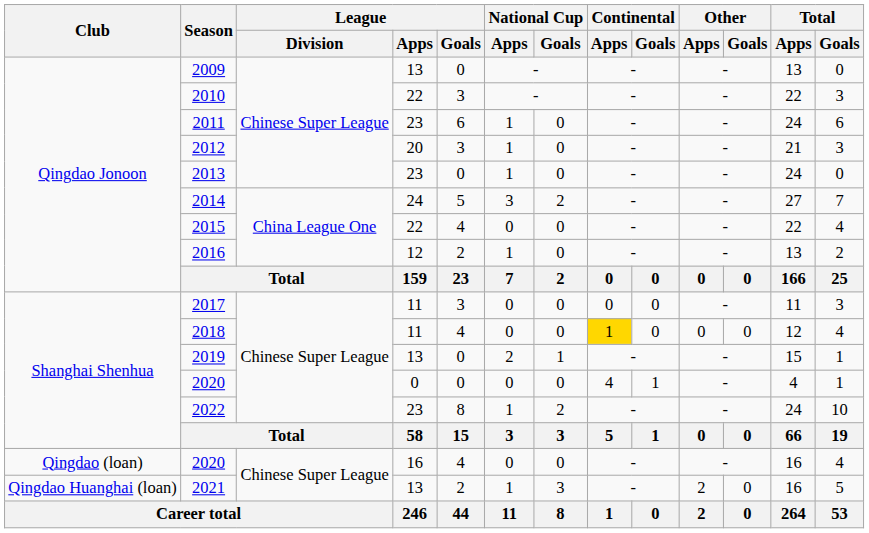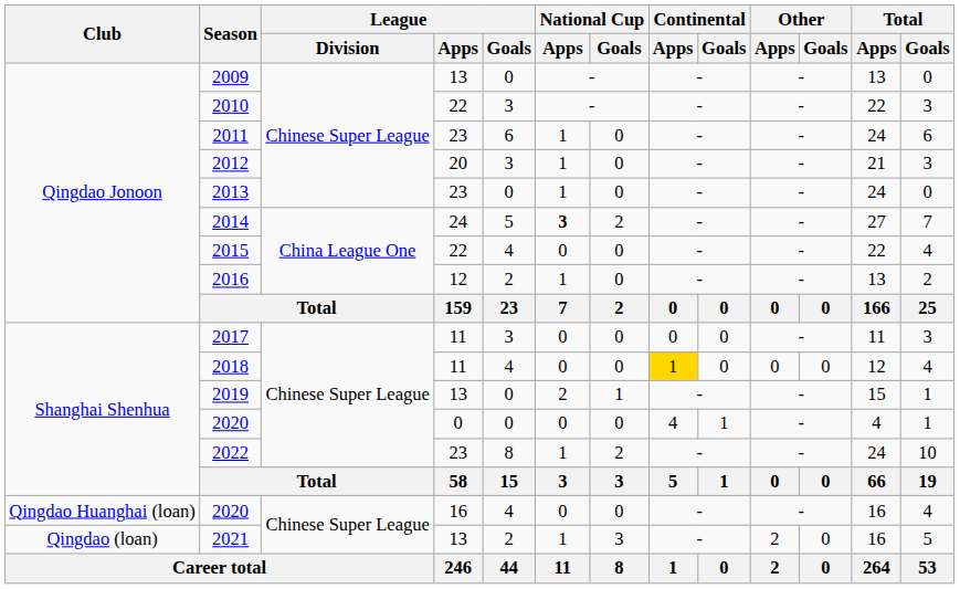 <table class="wikitable" style="text-align: center">
 <tr>
 <th rowspan="2">Club</th>
 <th rowspan="2">Season</th>
 <th colspan="3">League</th>
 <th colspan="2">National Cup</th>
 <th colspan="2">Continental</th>
 <th colspan="2">Other</th>
 <th colspan="2">Total</th>
 </tr>
 <tr>
 <th>Division</th>
 <th>Apps</th>
 <th>Goals</th>
 <th>Apps</th>
 <th>Goals</th>
 <th>Apps</th>
 <th>Goals</th>
 <th>Apps</th>
 <th>Goals</th>
 <th>Apps</th>
 <th>Goals</th>
 </tr>
 <tr>
 <td rowspan="9"><a href='#'>Qingdao Jonoon</a></td>
 <td><a href='#'>2009</a></td>
 <td rowspan="5"><a href='#'>Chinese Super League</a></td>
 <td>13</td>
 <td>0</td>
 <td colspan="2">-</td>
 <td colspan="2">-</td>
 <td colspan="2">-</td>
 <td>13</td>
 <td>0</td>
 </tr>
 <tr>
 <td><a href='#'>2010</a></td>
 <td>22</td>
 <td>3</td>
 <td colspan="2">-</td>
 <td colspan="2">-</td>
 <td colspan="2">-</td>
 <td>22</td>
 <td>3</td>
 </tr>
 <tr>
 <td><a href='#'>2011</a></td>
 <td>23</td>
 <td>6</td>
 <td>1</td>
 <td>0</td>
 <td colspan="2">-</td>
 <td colspan="2">-</td>
 <td>24</td>
 <td>6</td>
 </tr>
 <tr>
 <td><a href='#'>2012</a></td>
 <td>20</td>
 <td>3</td>
 <td>1</td>
 <td>0</td>
 <td colspan="2">-</td>
 <td colspan="2">-</td>
 <td>21</td>
 <td>3</td>
 </tr>
 <tr>
 <td><a href='#'>2013</a></td>
 <td>23</td>
 <td>0</td>
 <td>1</td>
 <td>0</td>
 <td colspan="2">-</td>
 <td colspan="2">-</td>
 <td>24</td>
 <td>0</td>
 </tr>
 <tr>
 <td><a href='#'>2014</a></td>
 <td rowspan="3"><a href='#'>China League One</a></td>
 <td>24</td>
 <td>5</td>
-<td>3</td>
+<td><strong>3</strong></td>
 <td>2</td>
 <td colspan="2">-</td>
 <td colspan="2">-</td>
 <td>27</td>
 <td>7</td>
 </tr>
 <tr>
 <td><a href='#'>2015</a></td>
 <td>22</td>
 <td>4</td>
 <td>0</td>
 <td>0</td>
 <td colspan="2">-</td>
 <td colspan="2">-</td>
 <td>22</td>
 <td>4</td>
 </tr>
 <tr>
 <td><a href='#'>2016</a></td>
 <td>12</td>
 <td>2</td>
 <td>1</td>
 <td>0</td>
 <td colspan="2">-</td>
 <td colspan="2">-</td>
 <td>13</td>
 <td>2</td>
 </tr>
 <tr>
 <th colspan="2"><strong>Total</strong></th>
 <th>159</th>
 <th>23</th>
 <th>7</th>
 <th>2</th>
 <th>0</th>
 <th>0</th>
 <th>0</th>
 <th>0</th>
 <th>166</th>
 <th>25</th>
 </tr>
 <tr>
 <td rowspan="6"><a href='#'>Shanghai Shenhua</a></td>
 <td><a href='#'>2017</a></td>
 <td rowspan="5">Chinese Super League</td>
 <td>11</td>
 <td>3</td>
 <td>0</td>
 <td>0</td>
 <td>0</td>
 <td>0</td>
 <td colspan="2">-</td>
 <td>11</td>
 <td>3</td>
 </tr>
 <tr>
 <td><a href='#'>2018</a></td>
 <td>11</td>
 <td>4</td>
 <td>0</td>
 <td>0</td>
 <td style="background: gold;">1</td>
 <td>0</td>
 <td>0</td>
 <td>0</td>
 <td>12</td>
 <td>4</td>
 </tr>
 <tr>
 <td><a href='#'>2019</a></td>
 <td>13</td>
 <td>0</td>
 <td>2</td>
 <td>1</td>
 <td colspan="2">-</td>
 <td colspan="2">-</td>
 <td>15</td>
 <td>1</td>
 </tr>
 <tr>
 <td><a href='#'>2020</a></td>
 <td>0</td>
 <td>0</td>
 <td>0</td>
 <td>0</td>
 <td>4</td>
 <td>1</td>
 <td colspan="2">-</td>
 <td>4</td>
 <td>1</td>
 </tr>
 <tr>
 <td><a href='#'>2022</a></td>
 <td>23</td>
 <td>8</td>
 <td>1</td>
 <td>2</td>
 <td colspan="2">-</td>
 <td colspan="2">-</td>
 <td>24</td>
 <td>10</td>
 </tr>
 <tr>
 <th colspan="2"><strong>Total</strong></th>
 <th>58</th>
 <th>15</th>
 <th>3</th>
 <th>3</th>
 <th>5</th>
 <th>1</th>
 <th>0</th>
 <th>0</th>
 <th>66</th>
 <th>19</th>
 </tr>
 <tr>
-<td><a href='#'>Qingdao</a> (loan)</td>
+<td><a href='#'>Qingdao Huanghai</a> (loan)</td>
 <td><a href='#'>2020</a></td>
 <td rowspan="2">Chinese Super League</td>
 <td>16</td>
 <td>4</td>
 <td>0</td>
 <td>0</td>
 <td colspan="2">-</td>
 <td colspan="2">-</td>
 <td>16</td>
 <td>4</td>
 </tr>
 <tr>
-<td><a href='#'>Qingdao Huanghai</a> (loan)</td>
+<td><a href='#'>Qingdao</a> (loan)</td>
 <td><a href='#'>2021</a></td>
 <td>13</td>
 <td>2</td>
 <td>1</td>
 <td>3</td>
 <td colspan="2">-</td>
 <td>2</td>
 <td>0</td>
 <td>16</td>
 <td>5</td>
 </tr>
 <tr>
 <th colspan=3>Career total</th>
 <th>246</th>
 <th>44</th>
 <th>11</th>
 <th>8</th>
 <th>1</th>
 <th>0</th>
 <th>2</th>
 <th>0</th>
 <th>264</th>
 <th>53</th>
 </tr>
 </table>
